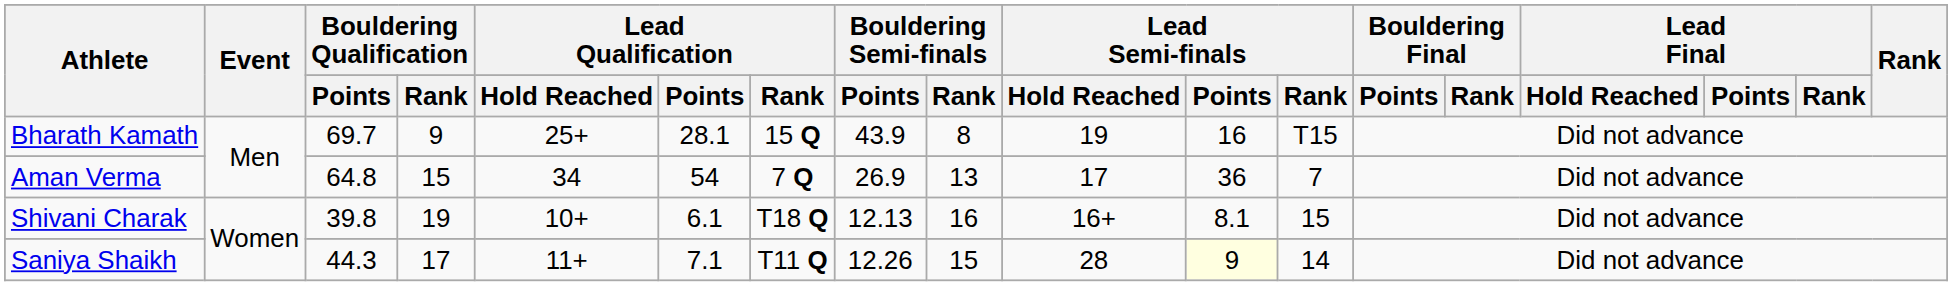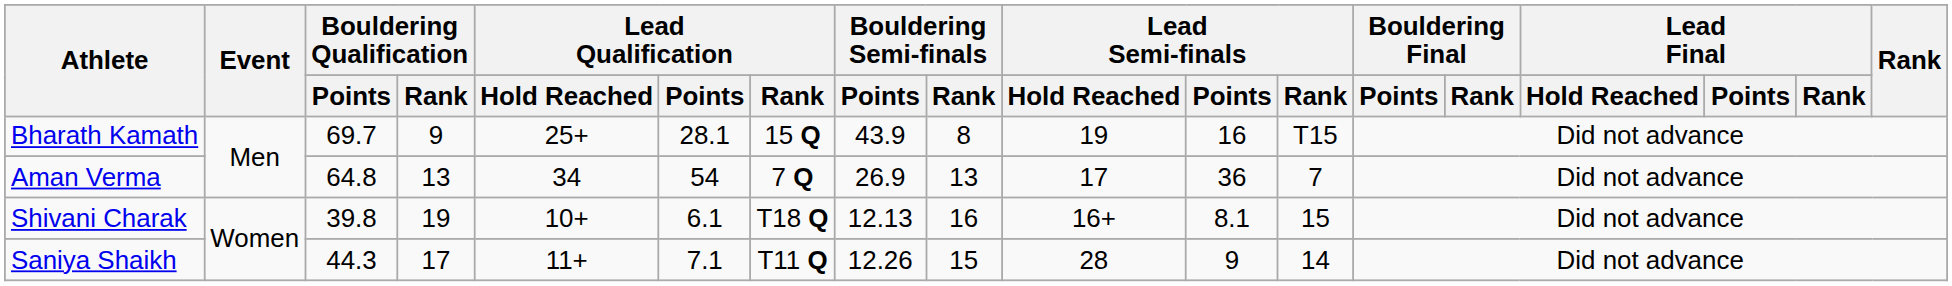 <table class="wikitable" style="text-align:center; font-size:90%">
 <tr>
 <th rowspan="2">Athlete</th>
 <th rowspan="2">Event</th>
 <th colspan="2">Bouldering<br>Qualification</th>
 <th colspan="3">Lead<br>Qualification</th>
 <th colspan="2">Bouldering<br>Semi-finals</th>
 <th colspan="3">Lead<br>Semi-finals</th>
 <th colspan="2">Bouldering<br>Final</th>
 <th colspan="3">Lead<br>Final</th>
 <th rowspan="2">Rank</th>
 </tr>
 <tr>
 <th>Points</th>
 <th>Rank</th>
 <th>Hold Reached</th>
 <th>Points</th>
 <th>Rank</th>
 <th>Points</th>
 <th>Rank</th>
 <th>Hold Reached</th>
 <th>Points</th>
 <th>Rank</th>
 <th>Points</th>
 <th>Rank</th>
 <th>Hold Reached</th>
 <th>Points</th>
 <th>Rank</th>
 </tr>
 <tr>
 <td align=left><a href='#'>Bharath Kamath</a></td>
 <td rowspan="2">Men</td>
 <td>69.7</td>
 <td>9</td>
 <td>25+</td>
 <td>28.1</td>
 <td>15 <strong>Q</strong></td>
 <td>43.9</td>
 <td>8</td>
 <td>19</td>
 <td>16</td>
 <td>T15</td>
 <td colspan="6">Did not advance</td>
 </tr>
 <tr>
 <td align=left><a href='#'>Aman Verma</a></td>
 <td>64.8</td>
-<td>15</td>
+<td>13</td>
 <td>34</td>
 <td>54</td>
 <td>7 <strong>Q</strong></td>
 <td>26.9</td>
 <td>13</td>
 <td>17</td>
 <td>36</td>
 <td>7</td>
 <td colspan="6">Did not advance</td>
 </tr>
 <tr>
 <td align=left><a href='#'>Shivani Charak</a></td>
 <td rowspan="2">Women</td>
 <td>39.8</td>
 <td>19</td>
 <td>10+</td>
 <td>6.1</td>
 <td>T18 <strong>Q</strong></td>
 <td>12.13</td>
 <td>16</td>
 <td>16+</td>
 <td>8.1</td>
 <td>15</td>
 <td colspan="6">Did not advance</td>
 </tr>
 <tr>
 <td align=left><a href='#'>Saniya Shaikh</a></td>
 <td>44.3</td>
 <td>17</td>
 <td>11+</td>
 <td>7.1</td>
 <td>T11 <strong>Q</strong></td>
 <td>12.26</td>
 <td>15</td>
 <td>28</td>
-<td style="background: lightyellow;">9</td>
+<td>9</td>
 <td>14</td>
 <td colspan="6">Did not advance</td>
 </tr>
 </table>
